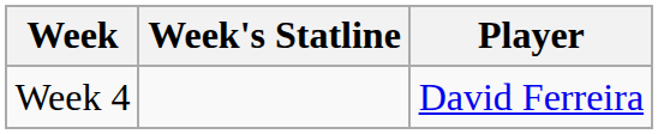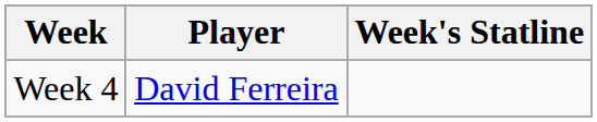 <table class=wikitable>
 <tr>
 <th>Week</th>
+<th>Player</th>
 <th>Week's Statline</th>
-<th>Player</th>
 </tr>
 <tr>
 <td align=center>Week 4</td>
+<td> <a href='#'>David Ferreira</a></td>
 <td align=center></td>
-<td> <a href='#'>David Ferreira</a></td>
 </tr>
 </table>
